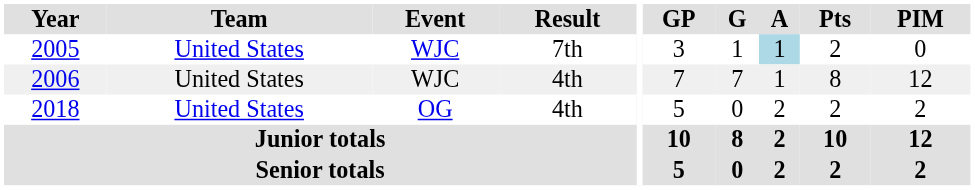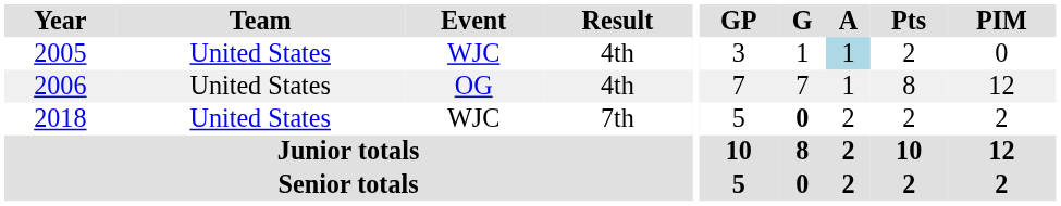 <table border="0" cellpadding="1" cellspacing="0" ID="Table3" style="text-align:center; width:40em">
 <tr ALIGN="center" bgcolor="#e0e0e0">
 <th>Year</th>
 <th>Team</th>
 <th>Event</th>
 <th>Result</th>
 <th rowspan="99" bgcolor="#ffffff"></th>
 <th>GP</th>
 <th>G</th>
 <th>A</th>
 <th>Pts</th>
 <th>PIM</th>
 </tr>
 <tr>
 <td><a href='#'>2005</a></td>
 <td><a href='#'>United States</a></td>
 <td><a href='#'>WJC</a></td>
-<td>7th</td>
+<td>4th</td>
 <td>3</td>
 <td>1</td>
 <td style="background: lightblue;">1</td>
 <td>2</td>
 <td>0</td>
 </tr>
 <tr bgcolor="#f0f0f0">
 <td><a href='#'>2006</a></td>
 <td>United States</td>
-<td>WJC</td>
+<td><a href='#'>OG</a></td>
 <td>4th</td>
 <td>7</td>
 <td>7</td>
 <td>1</td>
 <td>8</td>
 <td>12</td>
 </tr>
 <tr>
 <td><a href='#'>2018</a></td>
 <td><a href='#'>United States</a></td>
-<td><a href='#'>OG</a></td>
-<td>4th</td>
+<td>WJC</td>
+<td>7th</td>
 <td>5</td>
-<td>0</td>
+<td><strong>0</strong></td>
 <td>2</td>
 <td>2</td>
 <td>2</td>
 </tr>
 <tr bgcolor="#e0e0e0">
 <th colspan="4">Junior totals</th>
 <th>10</th>
 <th>8</th>
 <th>2</th>
 <th>10</th>
 <th>12</th>
 </tr>
 <tr bgcolor="#e0e0e0">
 <th colspan="4">Senior totals</th>
 <th>5</th>
 <th>0</th>
 <th>2</th>
 <th>2</th>
 <th>2</th>
 </tr>
 </table>
